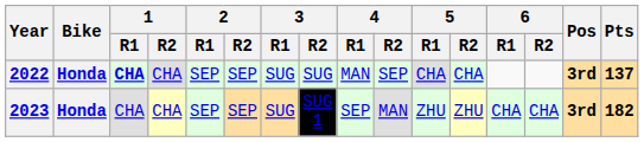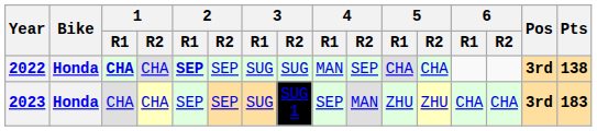 <table class="wikitable" style="text-align:center; font-size:90%">
 <tr>
 <th valign="middle" rowspan=2>Year</th>
 <th valign="middle" rowspan=2>Bike</th>
 <th colspan=2>1</th>
 <th colspan=2>2</th>
 <th colspan=2>3</th>
 <th colspan=2>4</th>
 <th colspan=2>5</th>
 <th colspan=2>6</th>
 <th rowspan=2>Pos</th>
 <th rowspan=2>Pts</th>
 </tr>
 <tr>
 <th>R1</th>
 <th>R2</th>
 <th>R1</th>
 <th>R2</th>
 <th>R1</th>
 <th>R2</th>
 <th>R1</th>
 <th>R2</th>
 <th>R1</th>
 <th>R2</th>
 <th>R1</th>
 <th>R2</th>
 </tr>
 <tr>
 <th><a href='#'>2022</a></th>
 <th><a href='#'>Honda</a></th>
 <td style="background:#dfffdf;"><strong><a href='#'>CHA</a><br></strong></td>
 <td style="background:#dfdfdf;"><a href='#'>CHA</a><br></td>
-<td style="background:#dfffdf;"><a href='#'>SEP</a><br></td>
+<td style="background:#dfffdf;"><strong><a href='#'>SEP</a><br></strong></td>
 <td style="background:#dfffdf;"><a href='#'>SEP</a><br></td>
 <td style="background:#dfffdf;"><a href='#'>SUG</a><br></td>
 <td style="background:#dfffdf;"><a href='#'>SUG</a><br></td>
 <td style="background:#dfffdf;"><a href='#'>MAN</a><br></td>
 <td style="background:#dfffdf;"><a href='#'>SEP</a><br></td>
 <td style="background:#dfdfdf;"><a href='#'>CHA</a><br></td>
 <td style="background:#dfffdf;"><a href='#'>CHA</a><br></td>
 <td></td>
 <td></td>
 <th style="background:#ffdf9f;">3rd</th>
-<th style="background:#ffdf9f;">137</th>
+<th style="background:#ffdf9f;">138</th>
 </tr>
 <tr>
 <th><a href='#'>2023</a></th>
 <th><a href='#'>Honda</a></th>
 <td style="background:#dfdfdf;"><a href='#'>CHA</a><br></td>
 <td style="background:#ffffbf;"><a href='#'>CHA</a><br></td>
 <td style="background:#dfffdf;"><a href='#'>SEP</a><br></td>
 <td style="background:#ffdf9f;"><a href='#'>SEP</a><br></td>
 <td style="background:#ffdf9f;"><a href='#'>SUG</a><br></td>
 <td style="background-color:#000000;color:white"><a href='#'><span>SUG<br>1</span></a><br></td>
 <td style="background:#dfffdf;"><a href='#'>SEP</a><br></td>
 <td style="background:#dfdfdf;"><a href='#'>MAN</a><br></td>
 <td style="background:#dfffdf;"><a href='#'>ZHU</a><br></td>
 <td style="background:#ffffbf;"><a href='#'>ZHU</a><br></td>
 <td style="background:#dfffdf;"><a href='#'>CHA</a><br></td>
 <td style="background:#dfffdf;"><a href='#'>CHA</a><br></td>
 <th style="background:#ffdf9f;">3rd</th>
-<th style="background:#ffdf9f;">182</th>
+<th style="background:#ffdf9f;">183</th>
 </tr>
 </table>
